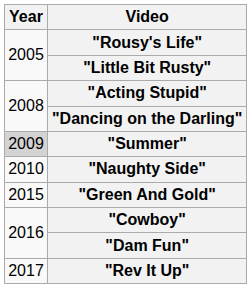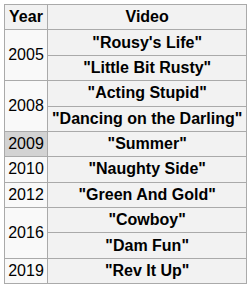 <table class="wikitable plainrowheaders">
 <tr>
 <th>Year</th>
 <th style="width:12em;">Video</th>
 </tr>
 <tr>
 <td rowspan="2">2005</td>
 <th scope="row">"Rousy's Life"</th>
 </tr>
 <tr>
 <th scope="row">"Little Bit Rusty"</th>
 </tr>
 <tr>
 <td rowspan="2">2008</td>
 <th scope="row">"Acting Stupid"</th>
 </tr>
 <tr>
 <th scope="row">"Dancing on the Darling"</th>
 </tr>
 <tr>
 <td style="background: lightgrey;">2009</td>
 <th scope="row">"Summer"</th>
 </tr>
 <tr>
 <td>2010</td>
 <th scope="row">"Naughty Side"</th>
 </tr>
 <tr>
-<td>2015</td>
+<td>2012</td>
 <th scope="row">"Green And Gold"</th>
 </tr>
 <tr>
 <td rowspan="2">2016</td>
 <th scope="row">"Cowboy"</th>
 </tr>
 <tr>
 <th scope="row">"Dam Fun"</th>
 </tr>
 <tr>
-<td>2017</td>
+<td>2019</td>
 <th scope="row">"Rev It Up"</th>
 </tr>
 </table>
